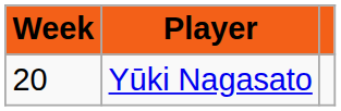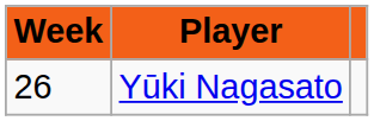 <table class=wikitable>
 <tr>
 <th style="background:#f36018; color:black;">Week</th>
 <th style="background:#f36018; color:black;">Player</th>
 <th style="background:#f36018; color:black;"></th>
 </tr>
 <tr>
-<td>20</td>
+<td>26</td>
 <td> <a href='#'>Yūki Nagasato</a></td>
 <td align=center></td>
 </tr>
 </table>
